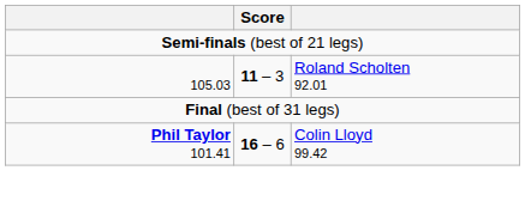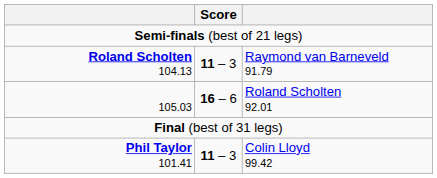 <table class=wikitable style="text-align:center">
 <tr>
 <th width=225></th>
 <th width=50>Score</th>
 <th width=225></th>
 </tr>
 <tr align=center>
 <td colspan="3"><strong>Semi-finals</strong> (best of 21 legs)</td>
 </tr>
 <tr align=left>
+<td align=right><strong><a href='#'>Roland Scholten</a></strong>  <br> <small><span>104.13</span></small></td>
+<td align=center><strong>11</strong> – 3</td>
+<td> <a href='#'>Raymond van Barneveld</a><br> <small><span>91.79</span></small></td>
+</tr>
+<tr align=left>
 <td align=right><br> <small><span>105.03</span></small></td>
-<td align=center><strong>11</strong> – 3</td>
+<td align=center><strong>16</strong> – 6</td>
 <td> <a href='#'>Roland Scholten</a><br> <small><span>92.01</span></small></td>
 </tr>
 <tr align=center>
 <td colspan="3"><strong>Final</strong> (best of 31 legs)</td>
 </tr>
 <tr align=left>
 <td align=right><strong><a href='#'>Phil Taylor</a></strong> <br> <small><span>101.41</span></small></td>
-<td align=center><strong>16</strong> – 6</td>
+<td align=center><strong>11</strong> – 3</td>
 <td> <a href='#'>Colin Lloyd</a><br> <small><span>99.42</span></small></td>
 </tr>
 </table>
